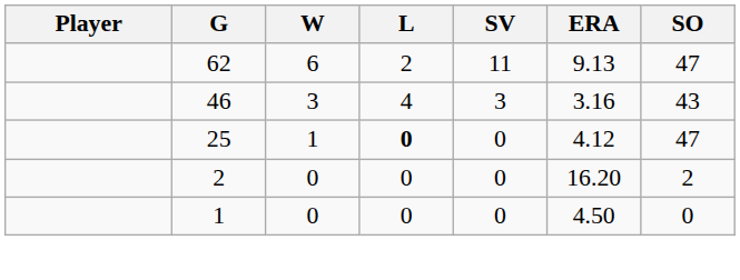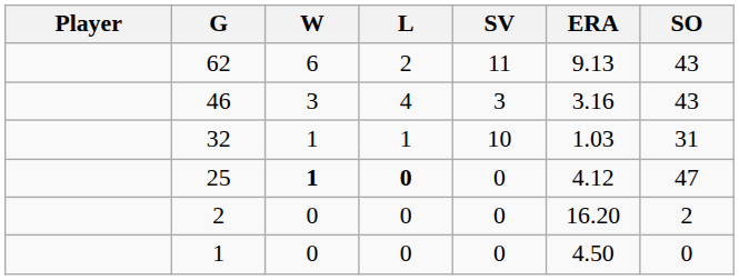 <table class="wikitable sortable">
 <tr>
 <th bgcolor="#DDDDFF" width="16%">Player</th>
 <th bgcolor="#DDDDFF" width="9%">G</th>
 <th bgcolor="#DDDDFF" width="9%">W</th>
 <th bgcolor="#DDDDFF" width="9%">L</th>
 <th bgcolor="#DDDDFF" width="9%">SV</th>
 <th bgcolor="#DDDDFF" width="9%">ERA</th>
 <th bgcolor="#DDDDFF" width="9%">SO</th>
 </tr>
 <tr align="center">
 <td></td>
 <td>62</td>
 <td>6</td>
 <td>2</td>
 <td>11</td>
 <td>9.13</td>
-<td>47</td>
+<td>43</td>
 </tr>
 <tr align="center">
 <td></td>
 <td>46</td>
 <td>3</td>
 <td>4</td>
 <td>3</td>
 <td>3.16</td>
 <td>43</td>
 </tr>
 <tr align="center">
 <td></td>
+<td>32</td>
+<td>1</td>
+<td>1</td>
+<td>10</td>
+<td>1.03</td>
+<td>31</td>
+</tr>
+<tr align="center">
+<td></td>
 <td>25</td>
-<td>1</td>
+<td><strong>1</strong></td>
 <td><strong>0</strong></td>
 <td>0</td>
 <td>4.12</td>
 <td>47</td>
 </tr>
 <tr align="center">
 <td></td>
 <td>2</td>
 <td>0</td>
 <td>0</td>
 <td>0</td>
 <td>16.20</td>
 <td>2</td>
 </tr>
 <tr align="center">
 <td></td>
 <td>1</td>
 <td>0</td>
 <td>0</td>
 <td>0</td>
 <td>4.50</td>
 <td>0</td>
 </tr>
 </table>
